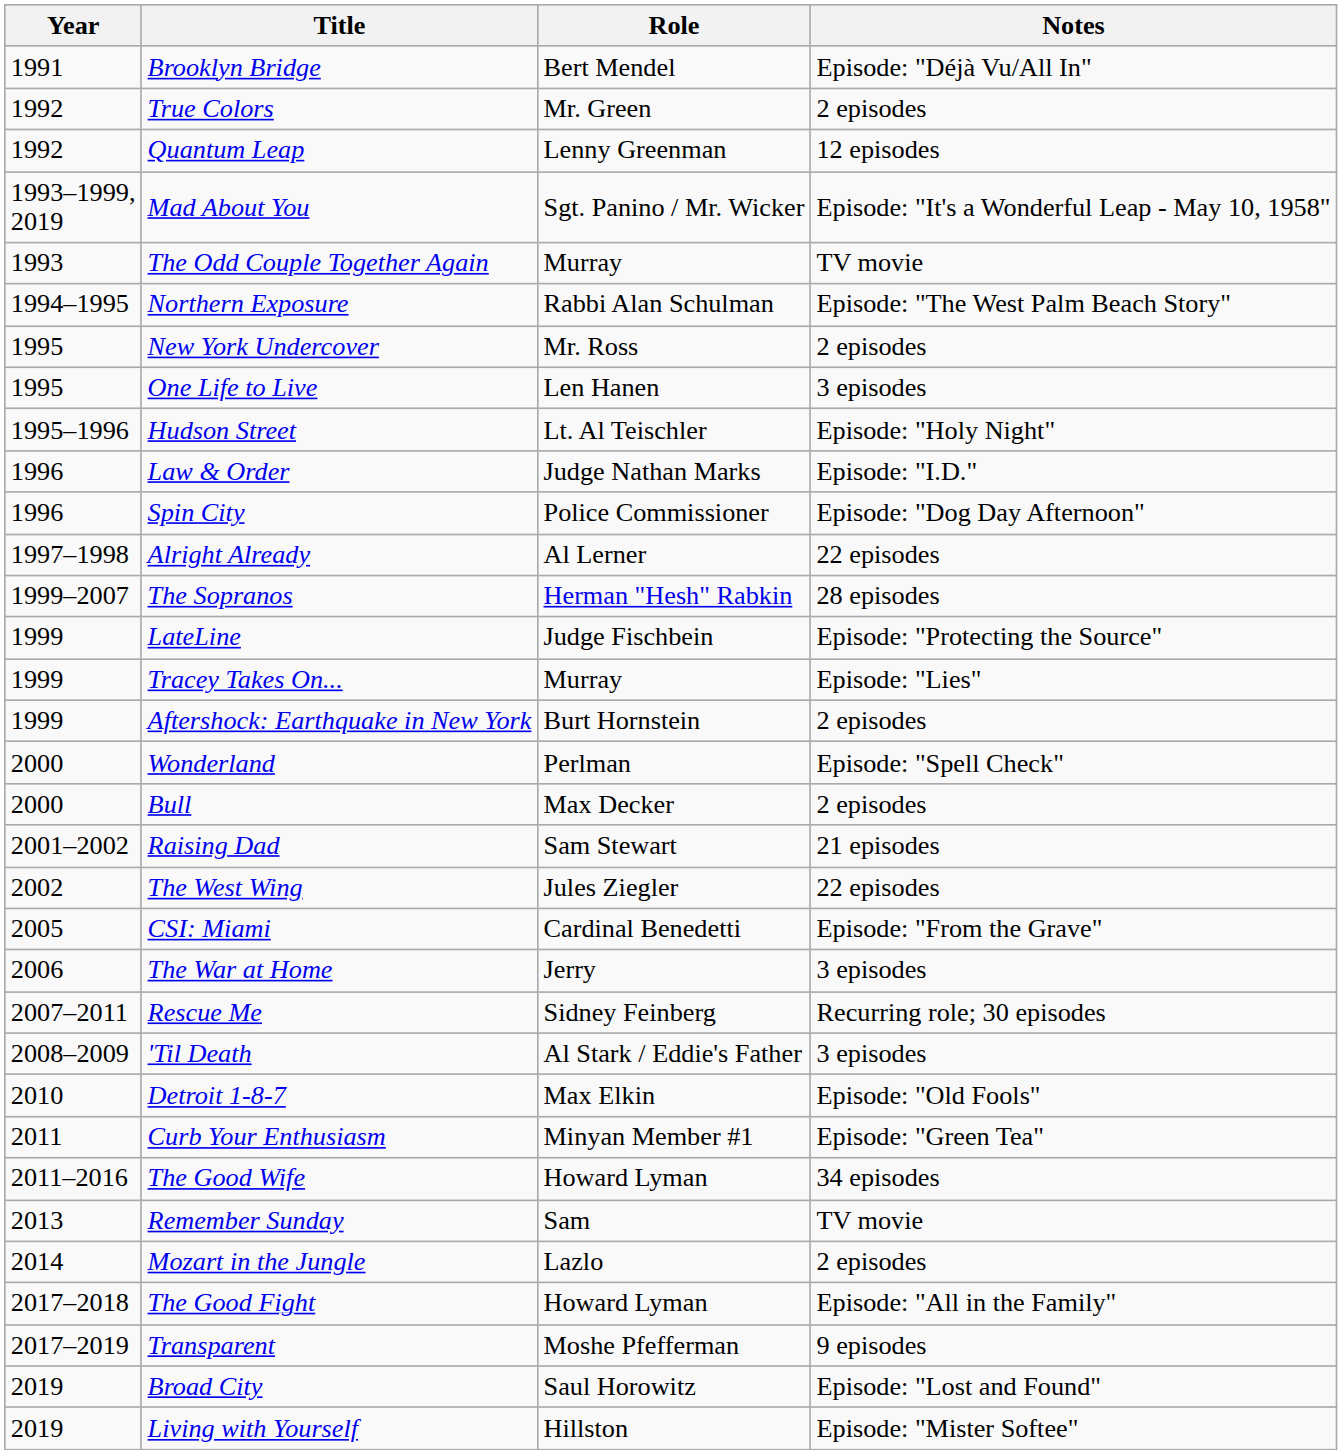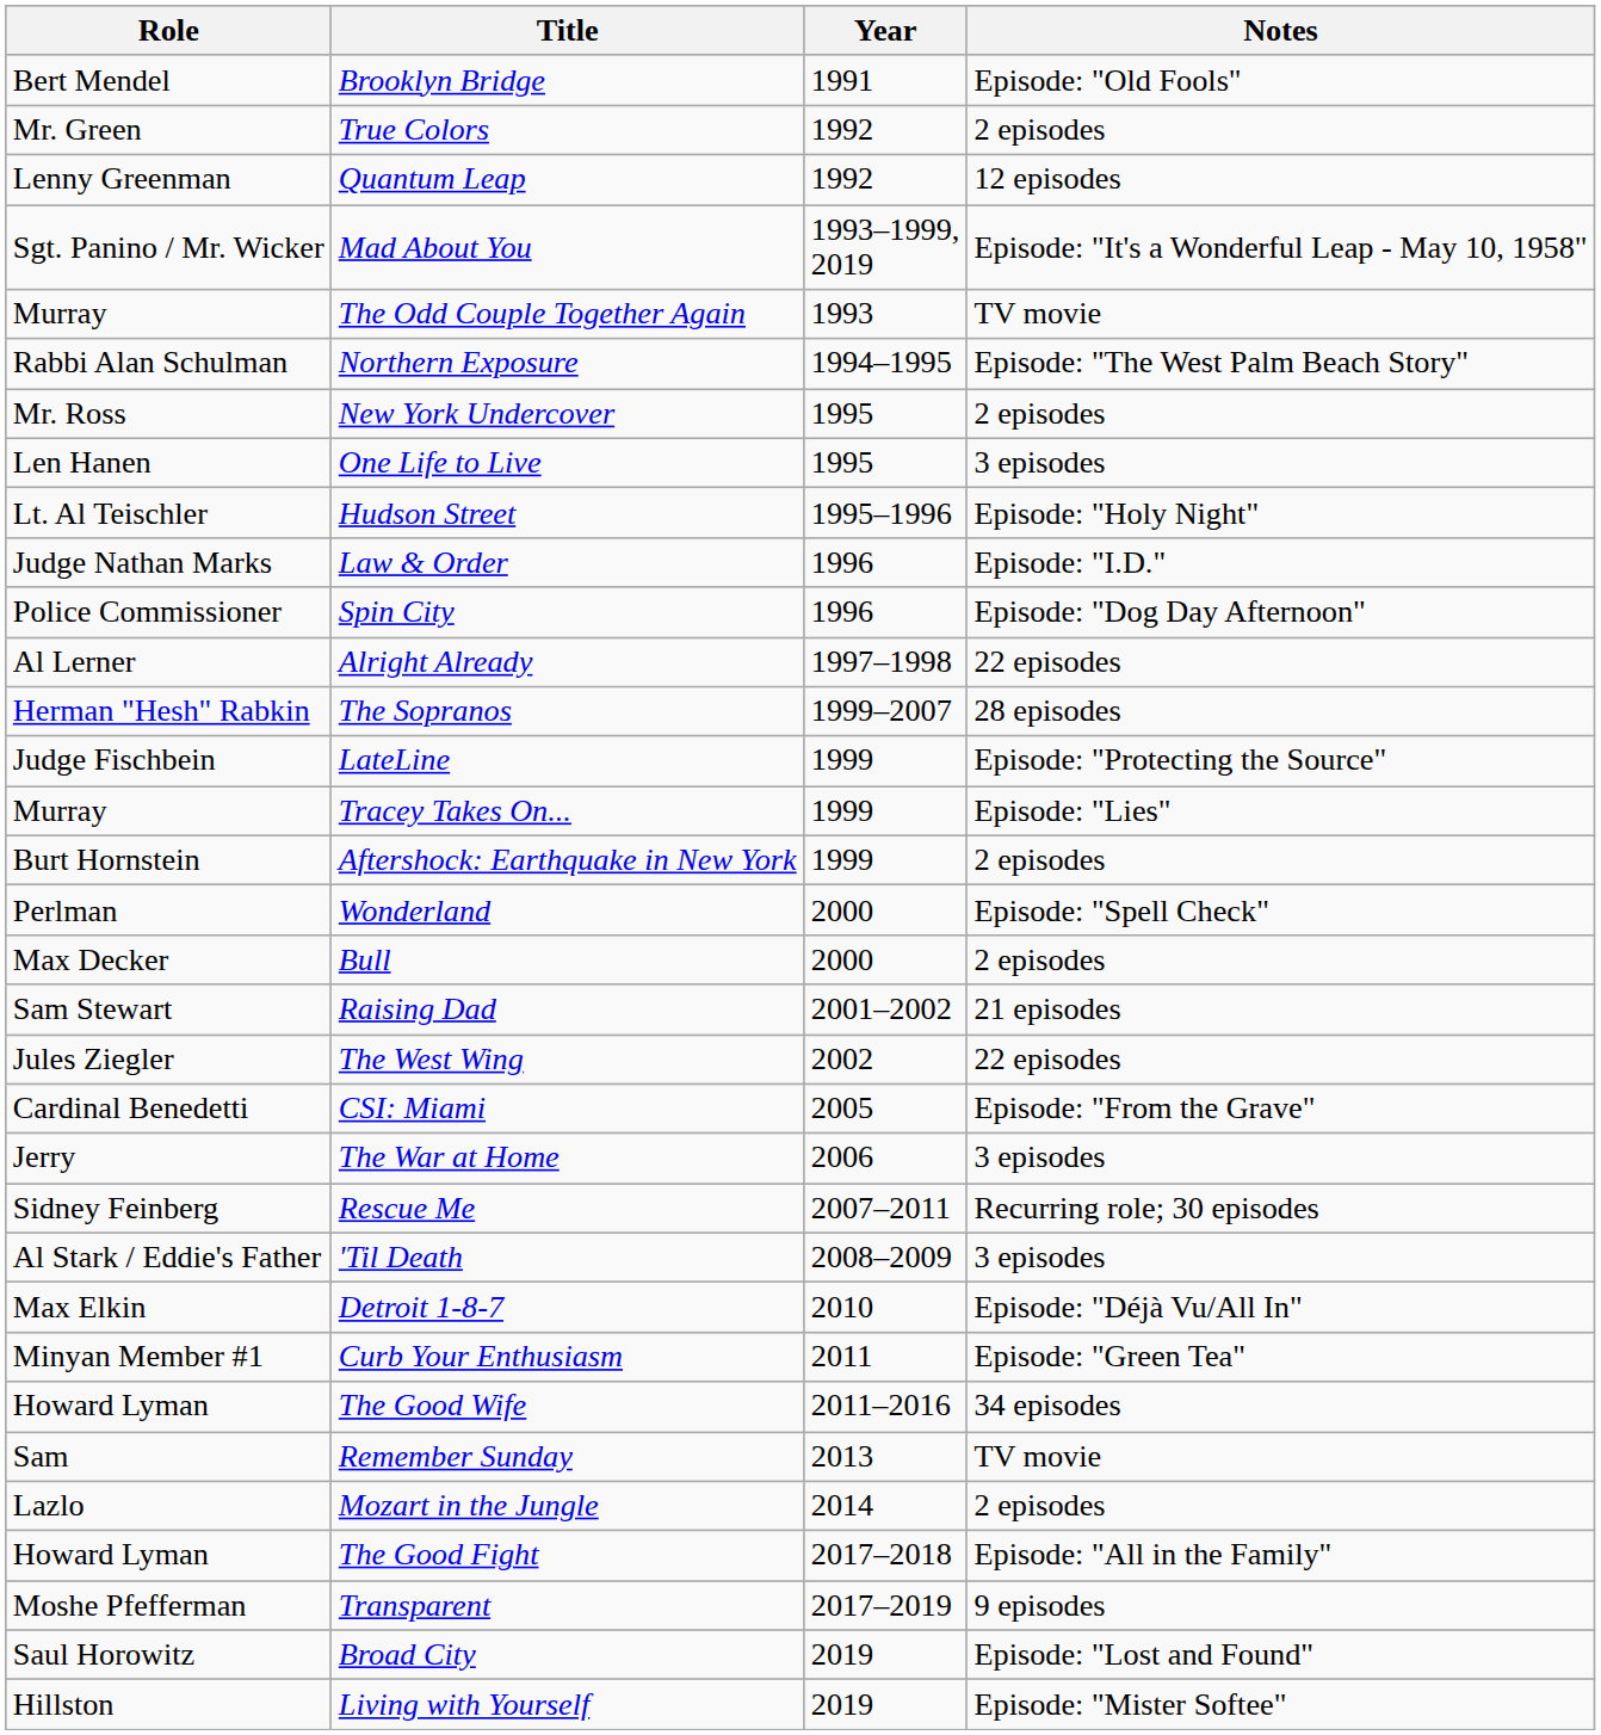 <table class="wikitable sortable">
 <tr>
+<th>Role</th>
+<th>Title</th>
 <th>Year</th>
-<th>Title</th>
-<th>Role</th>
 <th class = "unsortable">Notes</th>
 </tr>
 <tr>
+<td>Bert Mendel</td>
+<td><em><a href='#'>Brooklyn Bridge</a></em></td>
 <td>1991</td>
-<td><em><a href='#'>Brooklyn Bridge</a></em></td>
-<td>Bert Mendel</td>
+<td>Episode: "Old Fools"</td>
+</tr>
+<tr>
+<td>Mr. Green</td>
+<td><em><a href='#'>True Colors</a></em></td>
+<td>1992</td>
+<td>2 episodes</td>
+</tr>
+<tr>
+<td>Lenny Greenman</td>
+<td><em><a href='#'>Quantum Leap</a></em></td>
+<td>1992</td>
+<td>12 episodes</td>
+</tr>
+<tr>
+<td>Sgt. Panino / Mr. Wicker</td>
+<td><em><a href='#'>Mad About You</a></em></td>
+<td>1993–1999,<br>2019</td>
+<td>Episode: "It's a Wonderful Leap - May 10, 1958"</td>
+</tr>
+<tr>
+<td>Murray</td>
+<td><em><a href='#'>The Odd Couple Together Again</a></em></td>
+<td>1993</td>
+<td>TV movie</td>
+</tr>
+<tr>
+<td>Rabbi Alan Schulman</td>
+<td><em><a href='#'>Northern Exposure</a></em></td>
+<td>1994–1995</td>
+<td>Episode: "The West Palm Beach Story"</td>
+</tr>
+<tr>
+<td>Mr. Ross</td>
+<td><em><a href='#'>New York Undercover</a></em></td>
+<td>1995</td>
+<td>2 episodes</td>
+</tr>
+<tr>
+<td>Len Hanen</td>
+<td><em><a href='#'>One Life to Live</a></em></td>
+<td>1995</td>
+<td>3 episodes</td>
+</tr>
+<tr>
+<td>Lt. Al Teischler</td>
+<td><em><a href='#'>Hudson Street</a></em></td>
+<td>1995–1996</td>
+<td>Episode: "Holy Night"</td>
+</tr>
+<tr>
+<td>Judge Nathan Marks</td>
+<td><em><a href='#'>Law & Order</a></em></td>
+<td>1996</td>
+<td>Episode: "I.D."</td>
+</tr>
+<tr>
+<td>Police Commissioner</td>
+<td><em><a href='#'>Spin City</a></em></td>
+<td>1996</td>
+<td>Episode: "Dog Day Afternoon"</td>
+</tr>
+<tr>
+<td>Al Lerner</td>
+<td><em><a href='#'>Alright Already</a></em></td>
+<td>1997–1998</td>
+<td>22 episodes</td>
+</tr>
+<tr>
+<td><a href='#'>Herman "Hesh" Rabkin</a></td>
+<td><em><a href='#'>The Sopranos</a></em></td>
+<td>1999–2007</td>
+<td>28 episodes</td>
+</tr>
+<tr>
+<td>Judge Fischbein</td>
+<td><em><a href='#'>LateLine</a></em></td>
+<td>1999</td>
+<td>Episode: "Protecting the Source"</td>
+</tr>
+<tr>
+<td>Murray</td>
+<td><em><a href='#'>Tracey Takes On...</a></em></td>
+<td>1999</td>
+<td>Episode: "Lies"</td>
+</tr>
+<tr>
+<td>Burt Hornstein</td>
+<td><em><a href='#'>Aftershock: Earthquake in New York</a></em></td>
+<td>1999</td>
+<td>2 episodes</td>
+</tr>
+<tr>
+<td>Perlman</td>
+<td><em><a href='#'>Wonderland</a></em></td>
+<td>2000</td>
+<td>Episode: "Spell Check"</td>
+</tr>
+<tr>
+<td>Max Decker</td>
+<td><em><a href='#'>Bull</a></em></td>
+<td>2000</td>
+<td>2 episodes</td>
+</tr>
+<tr>
+<td>Sam Stewart</td>
+<td><em><a href='#'>Raising Dad</a></em></td>
+<td>2001–2002</td>
+<td>21 episodes</td>
+</tr>
+<tr>
+<td>Jules Ziegler</td>
+<td><em><a href='#'>The West Wing</a></em></td>
+<td>2002</td>
+<td>22 episodes</td>
+</tr>
+<tr>
+<td>Cardinal Benedetti</td>
+<td><em><a href='#'>CSI: Miami</a></em></td>
+<td>2005</td>
+<td>Episode: "From the Grave"</td>
+</tr>
+<tr>
+<td>Jerry</td>
+<td><em><a href='#'>The War at Home</a></em></td>
+<td>2006</td>
+<td>3 episodes</td>
+</tr>
+<tr>
+<td>Sidney Feinberg</td>
+<td><em><a href='#'>Rescue Me</a></em></td>
+<td>2007–2011</td>
+<td>Recurring role; 30 episodes</td>
+</tr>
+<tr>
+<td>Al Stark / Eddie's Father</td>
+<td><em><a href='#'>'Til Death</a></em></td>
+<td>2008–2009</td>
+<td>3 episodes</td>
+</tr>
+<tr>
+<td>Max Elkin</td>
+<td><em><a href='#'>Detroit 1-8-7</a></em></td>
+<td>2010</td>
 <td>Episode: "Déjà Vu/All In"</td>
 </tr>
 <tr>
-<td>1992</td>
-<td><em><a href='#'>True Colors</a></em></td>
-<td>Mr. Green</td>
+<td>Minyan Member #1</td>
+<td><em><a href='#'>Curb Your Enthusiasm</a></em></td>
+<td>2011</td>
+<td>Episode: "Green Tea"</td>
+</tr>
+<tr>
+<td>Howard Lyman</td>
+<td><em><a href='#'>The Good Wife</a></em></td>
+<td>2011–2016</td>
+<td>34 episodes</td>
+</tr>
+<tr>
+<td>Sam</td>
+<td><em><a href='#'>Remember Sunday</a></em></td>
+<td>2013</td>
+<td>TV movie</td>
+</tr>
+<tr>
+<td>Lazlo</td>
+<td><em><a href='#'>Mozart in the Jungle</a></em></td>
+<td>2014</td>
 <td>2 episodes</td>
 </tr>
 <tr>
-<td>1992</td>
-<td><em><a href='#'>Quantum Leap</a></em></td>
-<td>Lenny Greenman</td>
-<td>12 episodes</td>
-</tr>
-<tr>
-<td>1993–1999,<br>2019</td>
-<td><em><a href='#'>Mad About You</a></em></td>
-<td>Sgt. Panino / Mr. Wicker</td>
-<td>Episode: "It's a Wonderful Leap - May 10, 1958"</td>
-</tr>
-<tr>
-<td>1993</td>
-<td><em><a href='#'>The Odd Couple Together Again</a></em></td>
-<td>Murray</td>
-<td>TV movie</td>
-</tr>
-<tr>
-<td>1994–1995</td>
-<td><em><a href='#'>Northern Exposure</a></em></td>
-<td>Rabbi Alan Schulman</td>
-<td>Episode: "The West Palm Beach Story"</td>
-</tr>
-<tr>
-<td>1995</td>
-<td><em><a href='#'>New York Undercover</a></em></td>
-<td>Mr. Ross</td>
-<td>2 episodes</td>
-</tr>
-<tr>
-<td>1995</td>
-<td><em><a href='#'>One Life to Live</a></em></td>
-<td>Len Hanen</td>
-<td>3 episodes</td>
-</tr>
-<tr>
-<td>1995–1996</td>
-<td><em><a href='#'>Hudson Street</a></em></td>
-<td>Lt. Al Teischler</td>
-<td>Episode: "Holy Night"</td>
-</tr>
-<tr>
-<td>1996</td>
-<td><em><a href='#'>Law & Order</a></em></td>
-<td>Judge Nathan Marks</td>
-<td>Episode: "I.D."</td>
-</tr>
-<tr>
-<td>1996</td>
-<td><em><a href='#'>Spin City</a></em></td>
-<td>Police Commissioner</td>
-<td>Episode: "Dog Day Afternoon"</td>
-</tr>
-<tr>
-<td>1997–1998</td>
-<td><em><a href='#'>Alright Already</a></em></td>
-<td>Al Lerner</td>
-<td>22 episodes</td>
-</tr>
-<tr>
-<td>1999–2007</td>
-<td><em><a href='#'>The Sopranos</a></em></td>
-<td><a href='#'>Herman "Hesh" Rabkin</a></td>
-<td>28 episodes</td>
-</tr>
-<tr>
-<td>1999</td>
-<td><em><a href='#'>LateLine</a></em></td>
-<td>Judge Fischbein</td>
-<td>Episode: "Protecting the Source"</td>
-</tr>
-<tr>
-<td>1999</td>
-<td><em><a href='#'>Tracey Takes On...</a></em></td>
-<td>Murray</td>
-<td>Episode: "Lies"</td>
-</tr>
-<tr>
-<td>1999</td>
-<td><em><a href='#'>Aftershock: Earthquake in New York</a></em></td>
-<td>Burt Hornstein</td>
-<td>2 episodes</td>
-</tr>
-<tr>
-<td>2000</td>
-<td><em><a href='#'>Wonderland</a></em></td>
-<td>Perlman</td>
-<td>Episode: "Spell Check"</td>
-</tr>
-<tr>
-<td>2000</td>
-<td><em><a href='#'>Bull</a></em></td>
-<td>Max Decker</td>
-<td>2 episodes</td>
-</tr>
-<tr>
-<td>2001–2002</td>
-<td><em><a href='#'>Raising Dad</a></em></td>
-<td>Sam Stewart</td>
-<td>21 episodes</td>
-</tr>
-<tr>
-<td>2002</td>
-<td><em><a href='#'>The West Wing</a></em></td>
-<td>Jules Ziegler</td>
-<td>22 episodes</td>
-</tr>
-<tr>
-<td>2005</td>
-<td><em><a href='#'>CSI: Miami</a></em></td>
-<td>Cardinal Benedetti</td>
-<td>Episode: "From the Grave"</td>
-</tr>
-<tr>
-<td>2006</td>
-<td><em><a href='#'>The War at Home</a></em></td>
-<td>Jerry</td>
-<td>3 episodes</td>
-</tr>
-<tr>
-<td>2007–2011</td>
-<td><em><a href='#'>Rescue Me</a></em></td>
-<td>Sidney Feinberg</td>
-<td>Recurring role; 30 episodes</td>
-</tr>
-<tr>
-<td>2008–2009</td>
-<td><em><a href='#'>'Til Death</a></em></td>
-<td>Al Stark / Eddie's Father</td>
-<td>3 episodes</td>
-</tr>
-<tr>
-<td>2010</td>
-<td><em><a href='#'>Detroit 1-8-7</a></em></td>
-<td>Max Elkin</td>
-<td>Episode: "Old Fools"</td>
-</tr>
-<tr>
-<td>2011</td>
-<td><em><a href='#'>Curb Your Enthusiasm</a></em></td>
-<td>Minyan Member #1</td>
-<td>Episode: "Green Tea"</td>
-</tr>
-<tr>
-<td>2011–2016</td>
-<td><em><a href='#'>The Good Wife</a></em></td>
 <td>Howard Lyman</td>
-<td>34 episodes</td>
-</tr>
-<tr>
-<td>2013</td>
-<td><em><a href='#'>Remember Sunday</a></em></td>
-<td>Sam</td>
-<td>TV movie</td>
-</tr>
-<tr>
-<td>2014</td>
-<td><em><a href='#'>Mozart in the Jungle</a></em></td>
-<td>Lazlo</td>
-<td>2 episodes</td>
-</tr>
-<tr>
+<td><em><a href='#'>The Good Fight</a></em></td>
 <td>2017–2018</td>
-<td><em><a href='#'>The Good Fight</a></em></td>
-<td>Howard Lyman</td>
 <td>Episode: "All in the Family"</td>
 </tr>
 <tr>
+<td>Moshe Pfefferman</td>
+<td><em><a href='#'>Transparent</a></em></td>
 <td>2017–2019</td>
-<td><em><a href='#'>Transparent</a></em></td>
-<td>Moshe Pfefferman</td>
 <td>9 episodes</td>
 </tr>
 <tr>
+<td>Saul Horowitz</td>
+<td><em><a href='#'>Broad City</a></em></td>
 <td>2019</td>
-<td><em><a href='#'>Broad City</a></em></td>
-<td>Saul Horowitz</td>
 <td>Episode: "Lost and Found"</td>
 </tr>
 <tr>
+<td>Hillston</td>
+<td><em><a href='#'>Living with Yourself</a></em></td>
 <td>2019</td>
-<td><em><a href='#'>Living with Yourself</a></em></td>
-<td>Hillston</td>
 <td>Episode: "Mister Softee"</td>
 </tr>
 </table>
